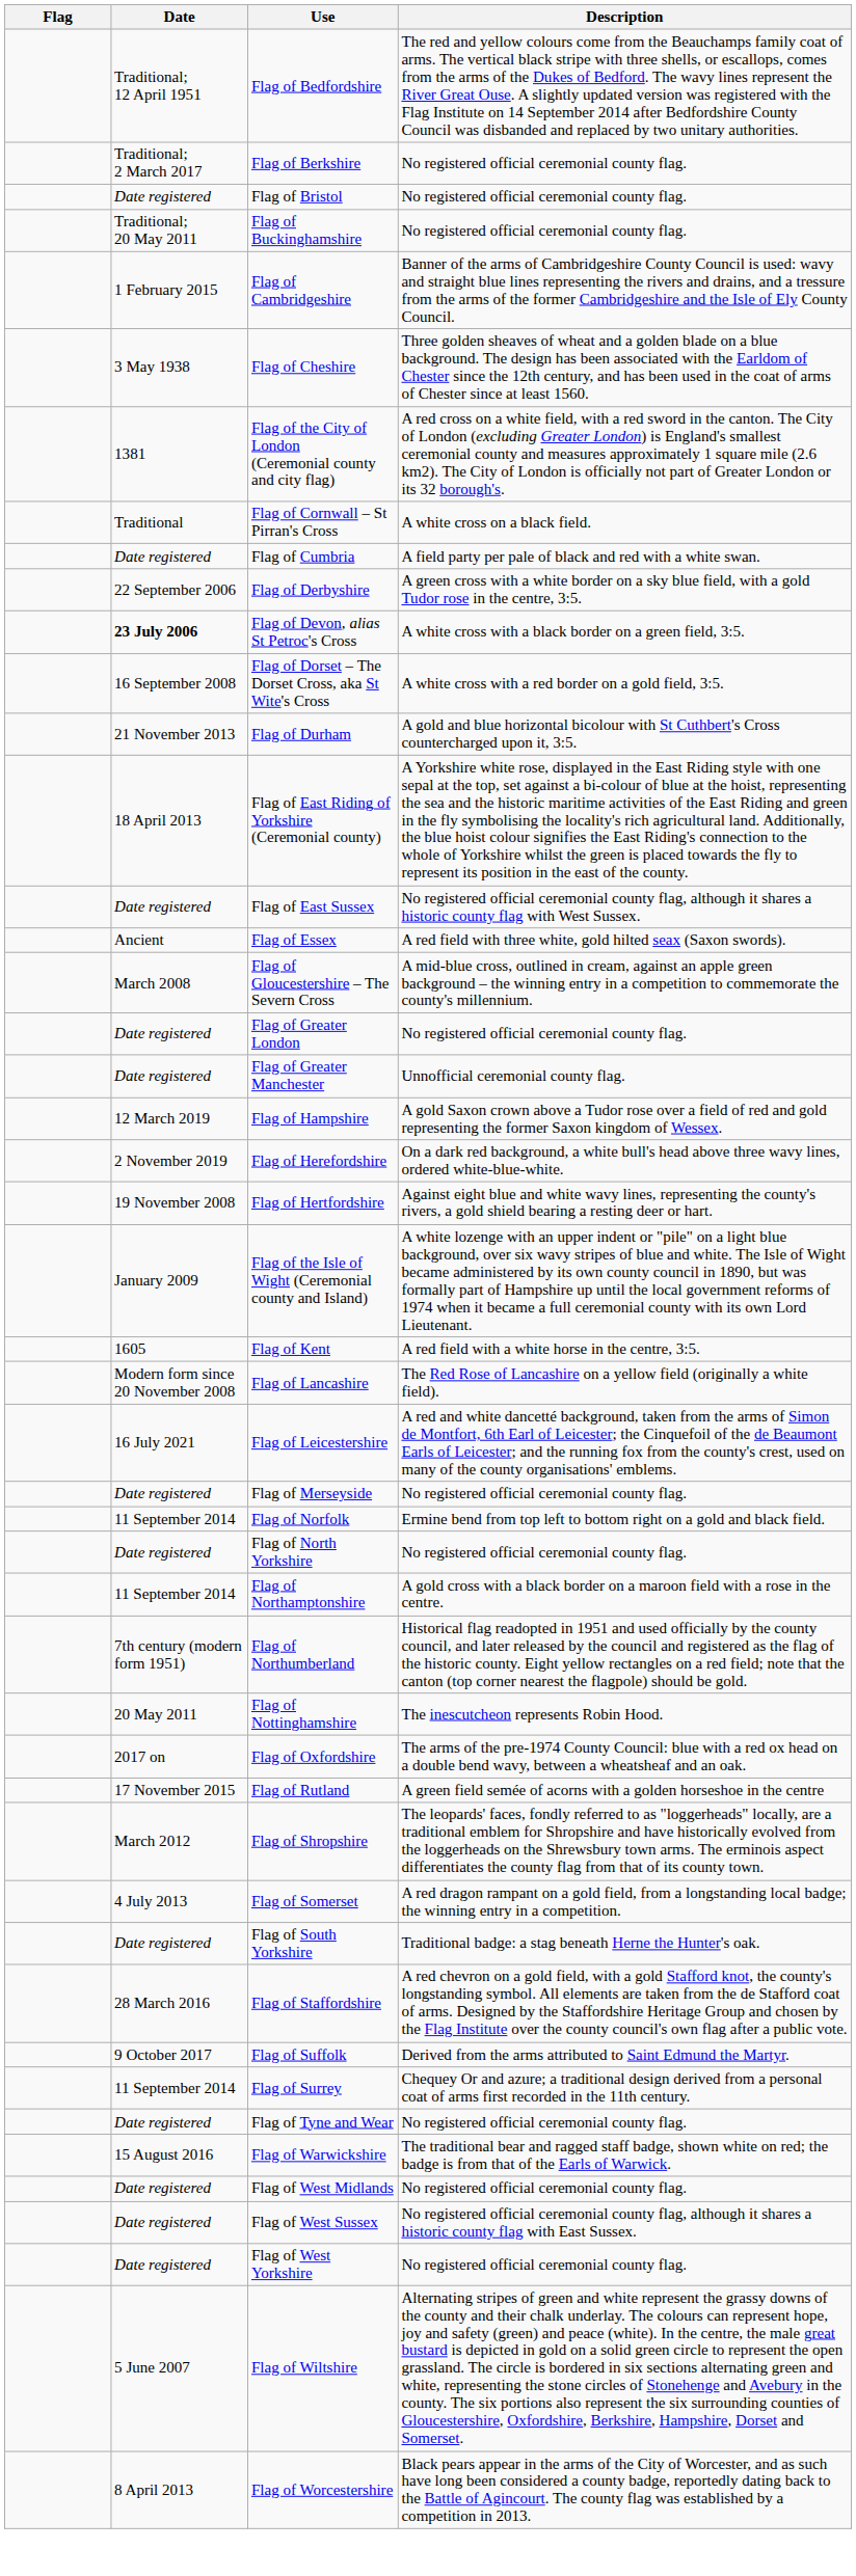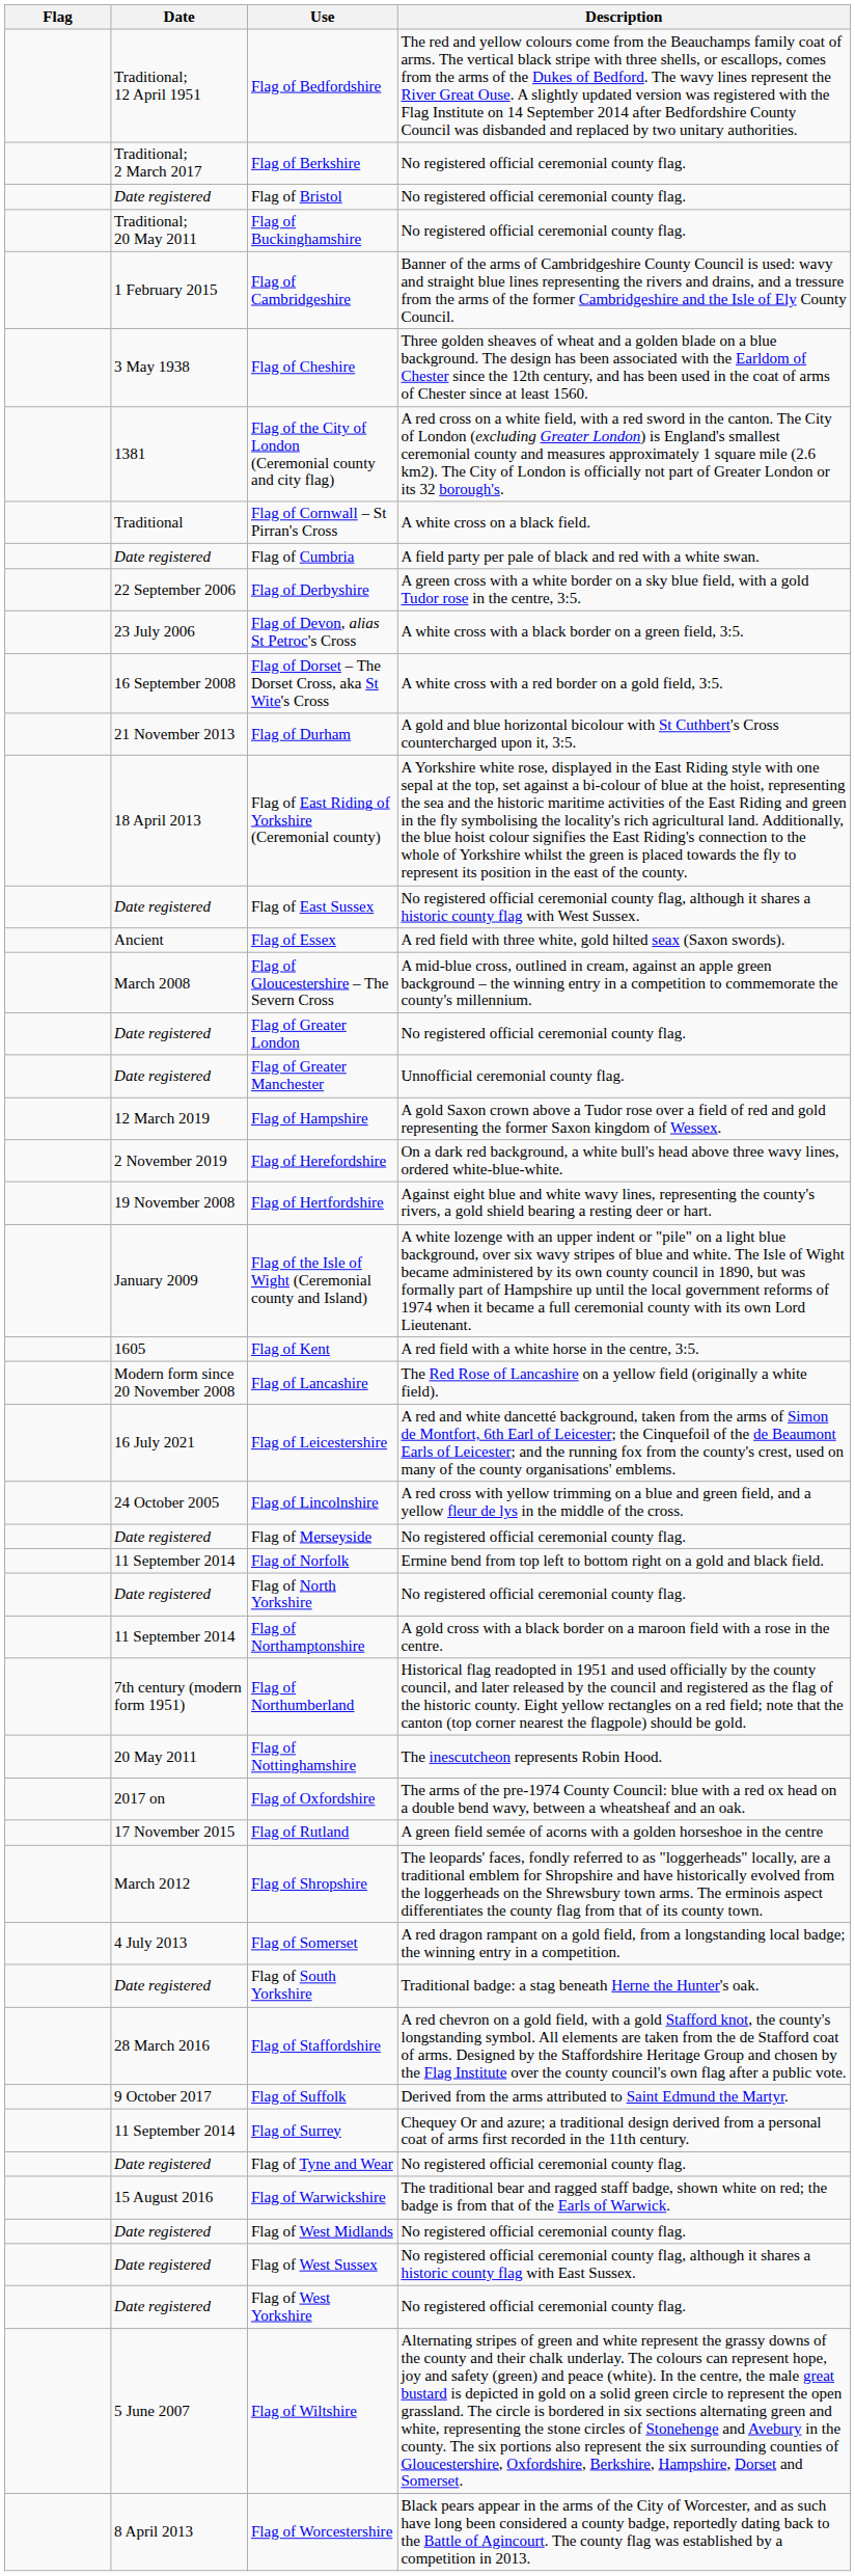 <table class="wikitable">
 <tr style="background:#efefef;">
 <th style="width:110px;">Flag</th>
 <th style="width:140px;">Date</th>
 <th style="width:150px;">Use</th>
 <th style="width:500px;">Description</th>
 </tr>
 <tr>
 <td></td>
 <td>Traditional; <br> 12 April 1951</td>
 <td><a href='#'>Flag of Bedfordshire</a> </td>
 <td>The red and yellow colours come from the Beauchamps family coat of arms. The vertical black stripe with three shells, or escallops, comes from the arms of the <a href='#'>Dukes of Bedford</a>. The wavy lines represent the <a href='#'>River Great Ouse</a>. A slightly updated version was registered with the Flag Institute on 14 September 2014 after Bedfordshire County Council was disbanded and replaced by two unitary authorities.</td>
 </tr>
 <tr>
 <td></td>
 <td>Traditional;  <br> 2 March 2017</td>
 <td><a href='#'>Flag of Berkshire</a></td>
 <td>No registered official ceremonial county flag.</td>
 </tr>
 <tr>
 <td></td>
 <td><em>Date registered</em></td>
 <td>Flag of <a href='#'>Bristol</a></td>
 <td>No registered official ceremonial county flag.</td>
 </tr>
 <tr>
 <td></td>
 <td>Traditional; <br>  20 May 2011</td>
 <td><a href='#'>Flag of Buckinghamshire</a></td>
 <td>No registered official ceremonial county flag.</td>
 </tr>
 <tr>
 <td></td>
 <td>1 February 2015</td>
 <td><a href='#'>Flag of Cambridgeshire</a></td>
 <td>Banner of the arms of Cambridgeshire County Council is used: wavy and straight blue lines representing the rivers and drains, and a tressure from the arms of the former <a href='#'>Cambridgeshire and the Isle of Ely</a> County Council.</td>
 </tr>
 <tr>
 <td></td>
 <td>3 May 1938</td>
 <td><a href='#'>Flag of Cheshire</a></td>
 <td>Three golden sheaves of wheat and a golden blade on a blue background. The design has been associated with the <a href='#'>Earldom of Chester</a> since the 12th century, and has been used in the coat of arms of Chester since at least 1560.</td>
 </tr>
 <tr>
 <td></td>
 <td>1381</td>
 <td><a href='#'>Flag of the City of London</a><br>(Ceremonial county and city flag)</td>
 <td>A red cross on a white field, with a red sword in the canton. The City of London (<em>excluding <a href='#'>Greater London</a></em>) is England's smallest ceremonial county and measures approximately 1 square mile (2.6 km2). The City of London is officially not part of Greater London or its 32 <a href='#'>borough's</a>.</td>
 </tr>
 <tr>
 <td></td>
 <td>Traditional</td>
 <td><a href='#'>Flag of Cornwall</a> – St Pirran's Cross</td>
 <td>A white cross on a black field.</td>
 </tr>
 <tr>
 <td></td>
 <td><em>Date registered</em></td>
 <td>Flag of <a href='#'>Cumbria</a></td>
 <td>A field party per pale of black and red with a white swan.</td>
 </tr>
 <tr>
 <td></td>
 <td>22 September 2006</td>
 <td><a href='#'>Flag of Derbyshire</a> <br></td>
 <td>A green cross with a white border on a sky blue field, with a gold <a href='#'>Tudor rose</a> in the centre, 3:5.</td>
 </tr>
 <tr>
 <td></td>
-<td><strong>23 July 2006</strong></td>
+<td>23 July 2006</td>
 <td><a href='#'>Flag of Devon</a>, <em>alias</em> <a href='#'>St Petroc</a>'s Cross <br></td>
 <td>A white cross with a black border on a green field, 3:5.</td>
 </tr>
 <tr>
 <td></td>
 <td>16 September 2008</td>
 <td><a href='#'>Flag of Dorset</a> – The Dorset Cross, aka <a href='#'>St Wite</a>'s Cross  <br></td>
 <td>A white cross with a red border on a gold field, 3:5.</td>
 </tr>
 <tr>
 <td></td>
 <td>21 November 2013</td>
 <td><a href='#'>Flag of Durham</a></td>
 <td>A gold and blue horizontal bicolour with <a href='#'>St Cuthbert</a>'s Cross countercharged upon it, 3:5.</td>
 </tr>
 <tr>
 <td></td>
 <td>18 April 2013</td>
 <td>Flag of <a href='#'>East Riding of Yorkshire</a> (Ceremonial county)</td>
 <td>A Yorkshire white rose, displayed in the East Riding style with one sepal at the top, set against a bi-colour of blue at the hoist, representing the sea and the historic maritime activities of the East Riding and green in the fly symbolising the locality's rich agricultural land. Additionally, the blue hoist colour signifies the East Riding's connection to the whole of Yorkshire whilst the green is placed towards the fly to represent its position in the east of the county.</td>
 </tr>
 <tr>
 <td></td>
 <td><em>Date registered</em></td>
 <td>Flag of <a href='#'>East Sussex</a></td>
 <td>No registered official ceremonial county flag, although it shares a <a href='#'>historic county flag</a> with West Sussex.</td>
 </tr>
 <tr>
 <td></td>
 <td>Ancient</td>
 <td><a href='#'>Flag of Essex</a> <br></td>
 <td>A red field with three white, gold hilted <a href='#'>seax</a> (Saxon swords).</td>
 </tr>
 <tr>
 <td></td>
 <td>March 2008</td>
 <td><a href='#'>Flag of Gloucestershire</a> – The Severn Cross <br></td>
 <td>A mid-blue cross, outlined in cream, against an apple green background – the winning entry in a competition to commemorate the county's millennium.</td>
 </tr>
 <tr>
 <td></td>
 <td><em>Date registered</em></td>
 <td><a href='#'>Flag of Greater London</a></td>
 <td>No registered official ceremonial county flag.</td>
 </tr>
 <tr>
 <td></td>
 <td><em>Date registered</em></td>
 <td><a href='#'>Flag of Greater Manchester</a></td>
 <td>Unnofficial ceremonial county flag.</td>
 </tr>
 <tr>
 <td></td>
 <td>12 March 2019</td>
 <td><a href='#'>Flag of Hampshire</a></td>
 <td>A gold Saxon crown above a Tudor rose over a field of red and gold representing the former Saxon kingdom of <a href='#'>Wessex</a>.</td>
 </tr>
 <tr>
 <td></td>
 <td>2 November 2019</td>
 <td><a href='#'>Flag of Herefordshire</a></td>
 <td>On a dark red background, a white bull's head above three wavy lines, ordered white-blue-white.</td>
 </tr>
 <tr>
 <td></td>
 <td>19 November 2008</td>
 <td><a href='#'>Flag of Hertfordshire</a> </td>
 <td>Against eight blue and white wavy lines, representing the county's rivers, a gold shield bearing a resting deer or hart.</td>
 </tr>
 <tr>
 <td></td>
 <td>January 2009</td>
 <td><a href='#'>Flag of the Isle of Wight</a> (Ceremonial county and Island) </td>
 <td>A white lozenge with an upper indent or "pile" on a light blue background, over six wavy stripes of blue and white. The Isle of Wight became administered by its own county council in 1890, but was formally part of Hampshire up until the local government reforms of 1974 when it became a full ceremonial county with its own Lord Lieutenant.</td>
 </tr>
 <tr>
 <td></td>
 <td>1605</td>
 <td><a href='#'>Flag of Kent</a> <br></td>
 <td>A red field with a white horse in the centre, 3:5.</td>
 </tr>
 <tr>
 <td></td>
 <td>Modern form since 20 November 2008</td>
 <td><a href='#'>Flag of Lancashire</a> <br></td>
 <td>The <a href='#'>Red Rose of Lancashire</a> on a yellow field (originally a white field).</td>
 </tr>
 <tr>
 <td></td>
 <td>16 July 2021</td>
 <td><a href='#'>Flag of Leicestershire</a> <br></td>
 <td>A red and white dancetté background, taken from the arms of <a href='#'>Simon de Montfort, 6th Earl of Leicester</a>; the Cinquefoil of the <a href='#'>de Beaumont Earls of Leicester</a>; and the running fox from the county's crest, used on many of the county organisations' emblems.</td>
+</tr>
+<tr>
+<td></td>
+<td>24 October 2005</td>
+<td><a href='#'>Flag of Lincolnshire</a> <br></td>
+<td>A red cross with yellow trimming on a blue and green field, and a yellow <a href='#'>fleur de lys</a> in the middle of the cross.</td>
 </tr>
 <tr>
 <td></td>
 <td><em>Date registered</em></td>
 <td>Flag of <a href='#'>Merseyside</a></td>
 <td>No registered official ceremonial county flag.</td>
 </tr>
 <tr>
 <td></td>
 <td>11 September 2014</td>
 <td><a href='#'>Flag of Norfolk</a></td>
 <td>Ermine bend from top left to bottom right on a gold and black field.</td>
 </tr>
 <tr>
 <td></td>
 <td><em>Date registered</em></td>
 <td>Flag of <a href='#'>North Yorkshire</a></td>
 <td>No registered official ceremonial county flag.</td>
 </tr>
 <tr>
 <td></td>
 <td>11 September 2014</td>
 <td><a href='#'>Flag of Northamptonshire</a></td>
 <td>A gold cross with a black border on a maroon field with a rose in the centre.</td>
 </tr>
 <tr>
 <td></td>
 <td>7th century (modern form 1951)</td>
 <td><a href='#'>Flag of Northumberland</a> </td>
 <td>Historical flag readopted in 1951 and used officially by the county council, and later released by the council and registered as the flag of the historic county. Eight yellow rectangles on a red field; note that the canton (top corner nearest the flagpole) should be gold.</td>
 </tr>
 <tr>
 <td></td>
 <td>20 May 2011</td>
 <td><a href='#'>Flag of Nottinghamshire</a></td>
 <td>The <a href='#'>inescutcheon</a> represents Robin Hood.</td>
 </tr>
 <tr>
 <td></td>
 <td>2017 on</td>
 <td><a href='#'>Flag of Oxfordshire</a></td>
 <td>The arms of the pre-1974 County Council: blue with a red ox head on a double bend wavy, between a wheatsheaf and an oak. </td>
 </tr>
 <tr>
 <td></td>
 <td>17 November 2015</td>
 <td><a href='#'>Flag of Rutland</a> </td>
 <td>A green field semée of acorns with a golden horseshoe in the centre</td>
 </tr>
 <tr>
 <td></td>
 <td>March 2012</td>
 <td><a href='#'>Flag of Shropshire</a></td>
 <td>The leopards' faces, fondly referred to as "loggerheads" locally, are a traditional emblem for Shropshire and have historically evolved from the loggerheads on the Shrewsbury town arms. The erminois aspect differentiates the county flag from that of its county town.</td>
 </tr>
 <tr>
 <td></td>
 <td>4 July 2013</td>
 <td><a href='#'>Flag of Somerset</a></td>
 <td>A red dragon rampant on a gold field, from a longstanding local badge; the winning entry in a competition.</td>
 </tr>
 <tr>
 <td></td>
 <td><em>Date registered</em></td>
 <td>Flag of <a href='#'>South Yorkshire</a></td>
 <td>Traditional badge: a stag beneath <a href='#'>Herne the Hunter</a>'s oak.</td>
 </tr>
 <tr>
 <td></td>
 <td>28 March 2016</td>
 <td><a href='#'>Flag of Staffordshire</a></td>
 <td>A red chevron on a gold field, with a gold <a href='#'>Stafford knot</a>, the county's longstanding symbol. All elements are taken from the de Stafford coat of arms. Designed by the Staffordshire Heritage Group and chosen by the <a href='#'>Flag Institute</a> over the county council's own flag after a public vote.</td>
 </tr>
 <tr>
 <td></td>
 <td>9 October 2017</td>
 <td><a href='#'>Flag of Suffolk</a></td>
 <td>Derived from the arms attributed to <a href='#'>Saint Edmund the Martyr</a>.</td>
 </tr>
 <tr>
 <td></td>
 <td>11 September 2014</td>
 <td><a href='#'>Flag of Surrey</a></td>
 <td>Chequey Or and azure; a traditional design derived from a personal coat of arms first recorded in the 11th century.</td>
 </tr>
 <tr>
 <td></td>
 <td><em>Date registered</em></td>
 <td>Flag of <a href='#'>Tyne and Wear</a></td>
 <td>No registered official ceremonial county flag.</td>
 </tr>
 <tr>
 <td></td>
 <td>15 August 2016</td>
 <td><a href='#'>Flag of Warwickshire</a></td>
 <td>The traditional bear and ragged staff badge, shown white on red; the badge is from that of the <a href='#'>Earls of Warwick</a>.</td>
 </tr>
 <tr>
 <td></td>
 <td><em>Date registered</em></td>
 <td>Flag of <a href='#'>West Midlands</a></td>
 <td>No registered official ceremonial county flag.</td>
 </tr>
 <tr>
 <td></td>
 <td><em>Date registered</em></td>
 <td>Flag of <a href='#'>West Sussex</a></td>
 <td>No registered official ceremonial county flag, although it shares a <a href='#'>historic county flag</a> with East Sussex.</td>
 </tr>
 <tr>
 <td></td>
 <td><em>Date registered</em></td>
 <td>Flag of <a href='#'>West Yorkshire</a></td>
 <td>No registered official ceremonial county flag.</td>
 </tr>
 <tr>
 <td></td>
 <td>5 June 2007</td>
 <td><a href='#'>Flag of Wiltshire</a></td>
 <td>Alternating stripes of green and white represent the grassy downs of the county and their chalk underlay. The colours can represent hope, joy and safety (green) and peace (white). In the centre, the male <a href='#'>great bustard</a> is depicted in gold on a solid green circle to represent the open grassland. The circle is bordered in six sections alternating green and white, representing the stone circles of <a href='#'>Stonehenge</a> and <a href='#'>Avebury</a> in the county. The six portions also represent the six surrounding counties of <a href='#'>Gloucestershire</a>, <a href='#'>Oxfordshire</a>, <a href='#'>Berkshire</a>, <a href='#'>Hampshire</a>, <a href='#'>Dorset</a> and <a href='#'>Somerset</a>.</td>
 </tr>
 <tr>
 <td></td>
 <td>8 April 2013</td>
 <td><a href='#'>Flag of Worcestershire</a></td>
 <td>Black pears appear in the arms of the City of Worcester, and as such have long been considered a county badge, reportedly dating back to the <a href='#'>Battle of Agincourt</a>. The county flag was established by a competition in 2013.</td>
 </tr>
 </table>
